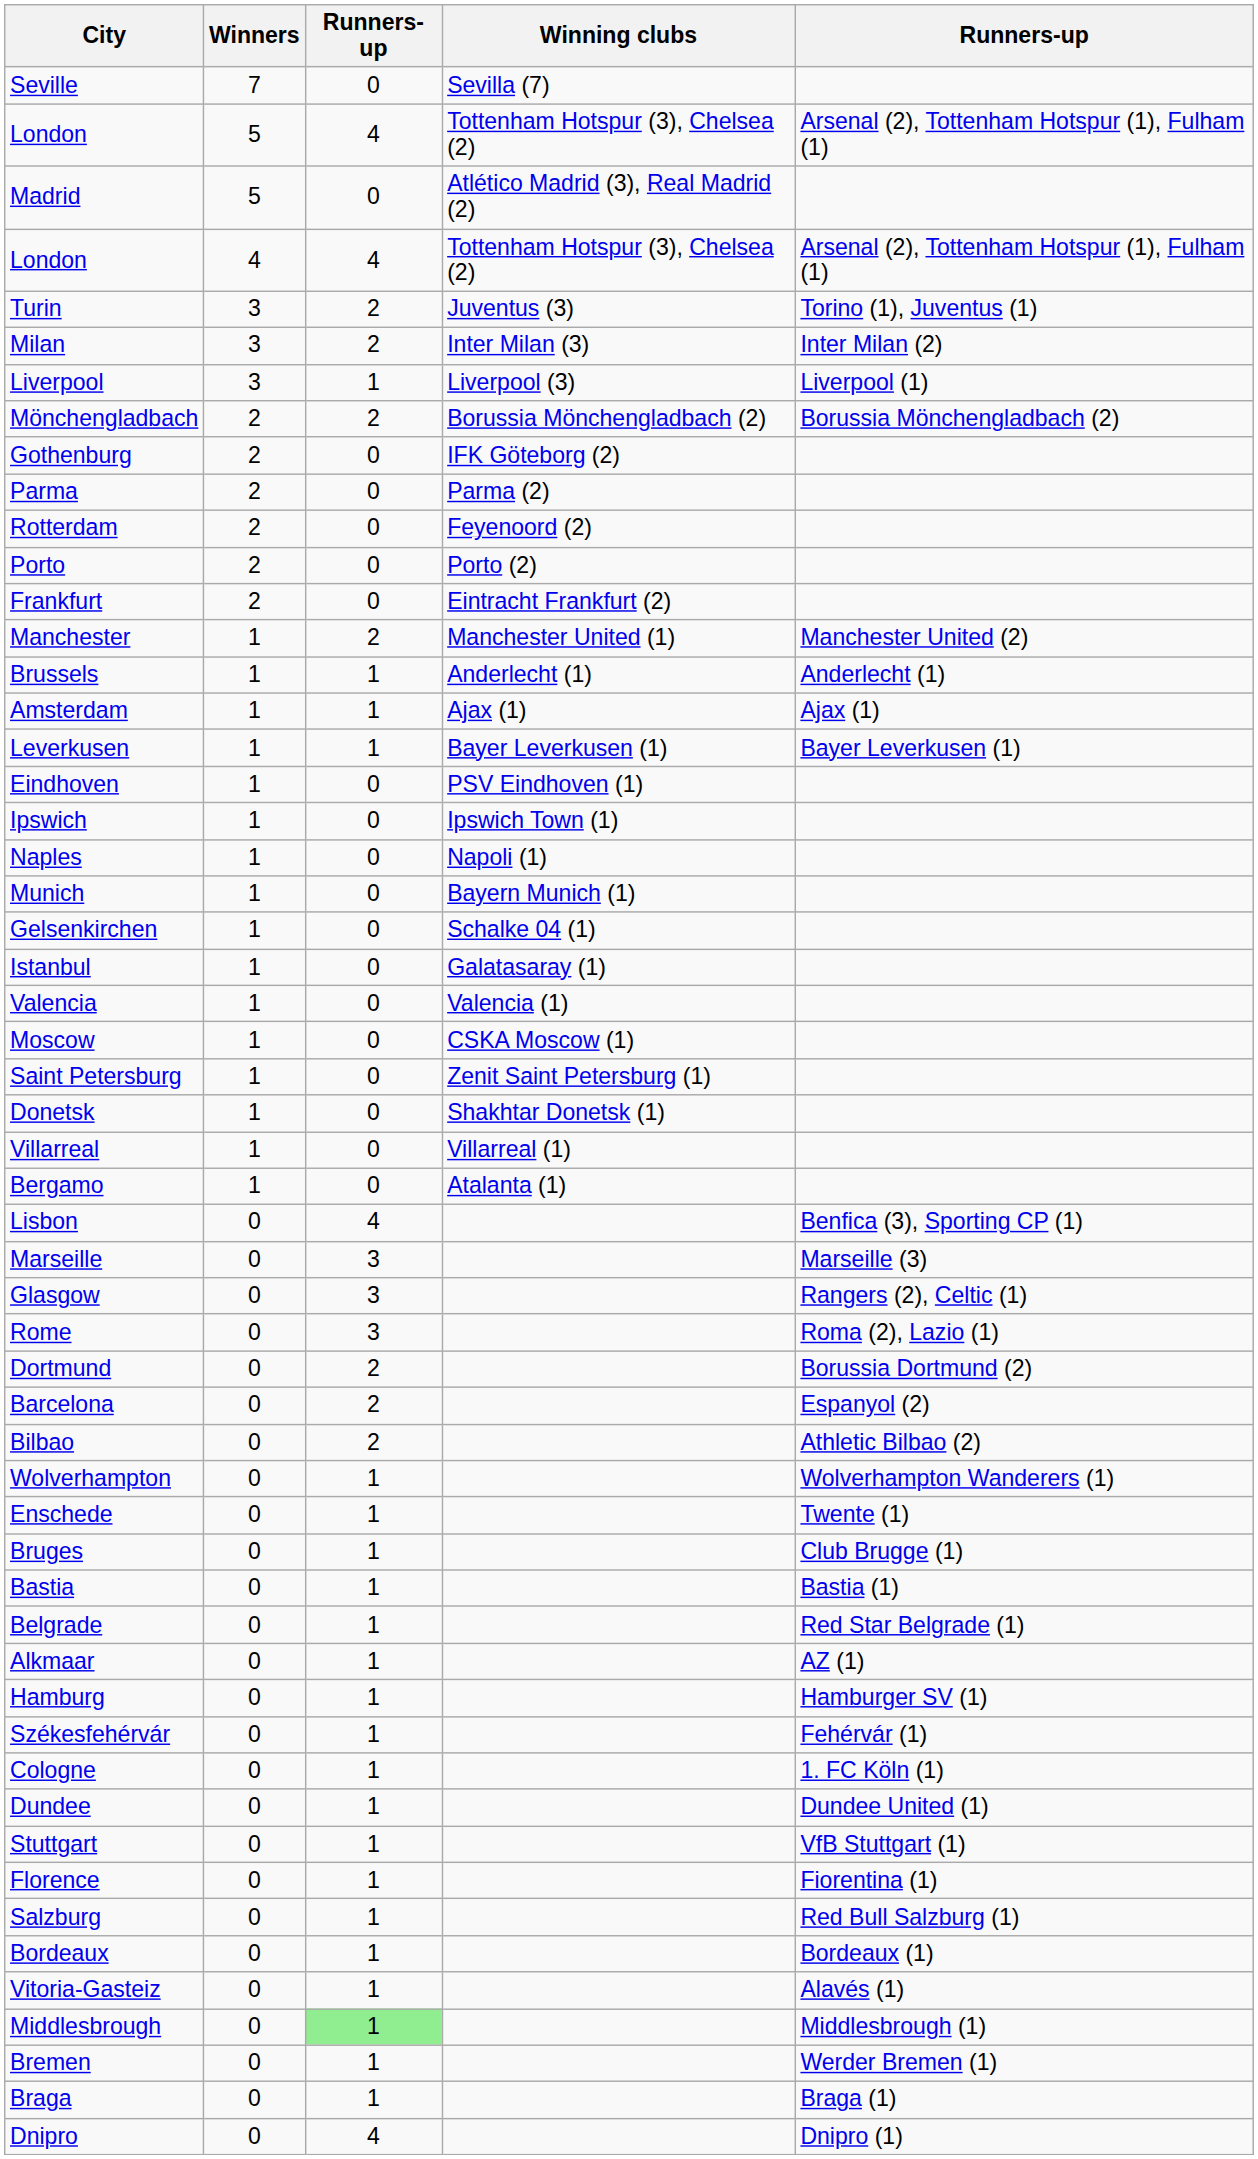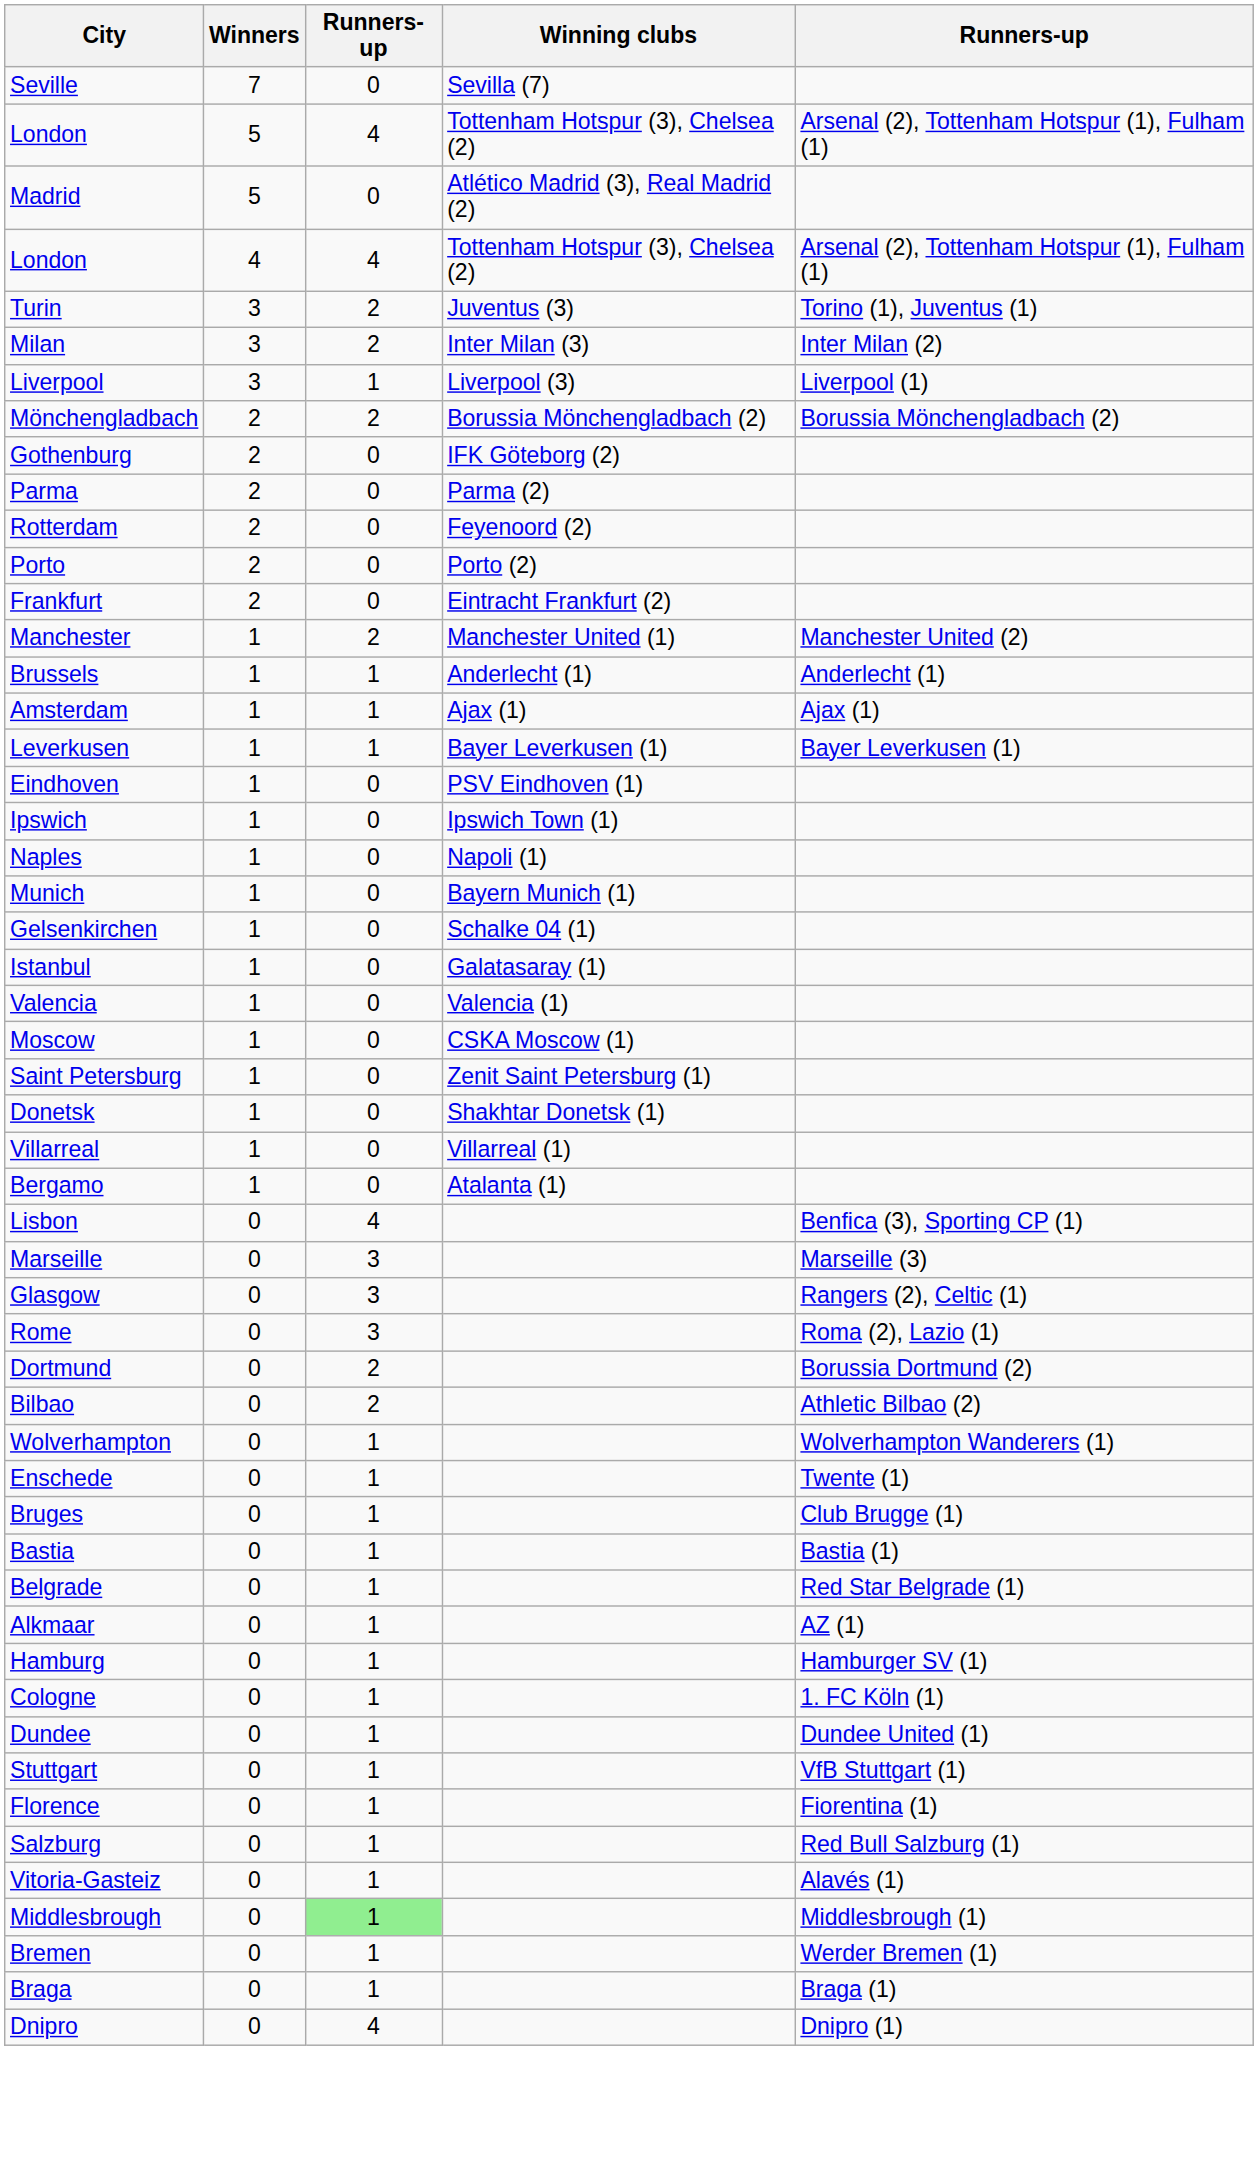 <table class="wikitable sortable">
 <tr>
 <th>City</th>
 <th>Winners</th>
 <th>Runners-up</th>
 <th>Winning clubs</th>
 <th>Runners-up</th>
 </tr>
 <tr>
 <td> <a href='#'>Seville</a></td>
 <td align=center>7</td>
 <td align=center>0</td>
 <td><a href='#'>Sevilla</a> (7)</td>
 <td></td>
 </tr>
 <tr>
 <td> <a href='#'>London</a></td>
 <td align=center>5</td>
 <td align=center>4</td>
 <td><a href='#'>Tottenham Hotspur</a> (3), <a href='#'>Chelsea</a> (2)</td>
 <td><a href='#'>Arsenal</a> (2), <a href='#'>Tottenham Hotspur</a> (1), <a href='#'>Fulham</a> (1)</td>
 </tr>
 <tr>
 <td> <a href='#'>Madrid</a></td>
 <td align=center>5</td>
 <td align=center>0</td>
 <td><a href='#'>Atlético Madrid</a> (3), <a href='#'>Real Madrid</a> (2)</td>
 <td></td>
 </tr>
 <tr>
 <td> <a href='#'>London</a></td>
 <td align=center>4</td>
 <td align=center>4</td>
 <td><a href='#'>Tottenham Hotspur</a> (3), <a href='#'>Chelsea</a> (2)</td>
 <td><a href='#'>Arsenal</a> (2), <a href='#'>Tottenham Hotspur</a> (1), <a href='#'>Fulham</a> (1)</td>
 </tr>
 <tr>
 <td> <a href='#'>Turin</a></td>
 <td align=center>3</td>
 <td align=center>2</td>
 <td><a href='#'>Juventus</a> (3)</td>
 <td><a href='#'>Torino</a> (1), <a href='#'>Juventus</a> (1)</td>
 </tr>
 <tr>
 <td> <a href='#'>Milan</a></td>
 <td align=center>3</td>
 <td align=center>2</td>
 <td><a href='#'>Inter Milan</a> (3)</td>
 <td><a href='#'>Inter Milan</a> (2)</td>
 </tr>
 <tr>
 <td> <a href='#'>Liverpool</a></td>
 <td align=center>3</td>
 <td align=center>1</td>
 <td><a href='#'>Liverpool</a> (3)</td>
 <td><a href='#'>Liverpool</a> (1)</td>
 </tr>
 <tr>
 <td> <a href='#'>Mönchengladbach</a></td>
 <td align=center>2</td>
 <td align=center>2</td>
 <td><a href='#'>Borussia Mönchengladbach</a> (2)</td>
 <td><a href='#'>Borussia Mönchengladbach</a> (2)</td>
 </tr>
 <tr>
 <td> <a href='#'>Gothenburg</a></td>
 <td align=center>2</td>
 <td align=center>0</td>
 <td><a href='#'>IFK Göteborg</a> (2)</td>
 <td></td>
 </tr>
 <tr>
 <td> <a href='#'>Parma</a></td>
 <td align=center>2</td>
 <td align=center>0</td>
 <td><a href='#'>Parma</a> (2)</td>
 <td></td>
 </tr>
 <tr>
 <td> <a href='#'>Rotterdam</a></td>
 <td align=center>2</td>
 <td align=center>0</td>
 <td><a href='#'>Feyenoord</a> (2)</td>
 <td></td>
 </tr>
 <tr>
 <td> <a href='#'>Porto</a></td>
 <td align=center>2</td>
 <td align=center>0</td>
 <td><a href='#'>Porto</a> (2)</td>
 <td></td>
 </tr>
 <tr>
 <td> <a href='#'>Frankfurt</a></td>
 <td align=center>2</td>
 <td align=center>0</td>
 <td><a href='#'>Eintracht Frankfurt</a> (2)</td>
 <td></td>
 </tr>
 <tr>
 <td> <a href='#'>Manchester</a></td>
 <td align=center>1</td>
 <td align=center>2</td>
 <td><a href='#'>Manchester United</a> (1)</td>
 <td><a href='#'>Manchester United</a> (2)</td>
 </tr>
 <tr>
 <td> <a href='#'>Brussels</a></td>
 <td align=center>1</td>
 <td align=center>1</td>
 <td><a href='#'>Anderlecht</a> (1)</td>
 <td><a href='#'>Anderlecht</a> (1)</td>
 </tr>
 <tr>
 <td> <a href='#'>Amsterdam</a></td>
 <td align=center>1</td>
 <td align=center>1</td>
 <td><a href='#'>Ajax</a> (1)</td>
 <td><a href='#'>Ajax</a> (1)</td>
 </tr>
 <tr>
 <td> <a href='#'>Leverkusen</a></td>
 <td align=center>1</td>
 <td align=center>1</td>
 <td><a href='#'>Bayer Leverkusen</a> (1)</td>
 <td><a href='#'>Bayer Leverkusen</a> (1)</td>
 </tr>
 <tr>
 <td> <a href='#'>Eindhoven</a></td>
 <td align=center>1</td>
 <td align=center>0</td>
 <td><a href='#'>PSV Eindhoven</a> (1)</td>
 <td></td>
 </tr>
 <tr>
 <td> <a href='#'>Ipswich</a></td>
 <td align=center>1</td>
 <td align=center>0</td>
 <td><a href='#'>Ipswich Town</a> (1)</td>
 <td></td>
 </tr>
 <tr>
 <td> <a href='#'>Naples</a></td>
 <td align=center>1</td>
 <td align=center>0</td>
 <td><a href='#'>Napoli</a> (1)</td>
 <td></td>
 </tr>
 <tr>
 <td> <a href='#'>Munich</a></td>
 <td align=center>1</td>
 <td align=center>0</td>
 <td><a href='#'>Bayern Munich</a> (1)</td>
 <td></td>
 </tr>
 <tr>
 <td> <a href='#'>Gelsenkirchen</a></td>
 <td align=center>1</td>
 <td align=center>0</td>
 <td><a href='#'>Schalke 04</a> (1)</td>
 <td></td>
 </tr>
 <tr>
 <td> <a href='#'>Istanbul</a></td>
 <td align=center>1</td>
 <td align=center>0</td>
 <td><a href='#'>Galatasaray</a> (1)</td>
 <td></td>
 </tr>
 <tr>
 <td> <a href='#'>Valencia</a></td>
 <td align=center>1</td>
 <td align=center>0</td>
 <td><a href='#'>Valencia</a> (1)</td>
 <td></td>
 </tr>
 <tr>
 <td> <a href='#'>Moscow</a></td>
 <td align=center>1</td>
 <td align=center>0</td>
 <td><a href='#'>CSKA Moscow</a> (1)</td>
 <td></td>
 </tr>
 <tr>
 <td> <a href='#'>Saint Petersburg</a></td>
 <td align=center>1</td>
 <td align=center>0</td>
 <td><a href='#'>Zenit Saint Petersburg</a> (1)</td>
 <td></td>
 </tr>
 <tr>
 <td> <a href='#'>Donetsk</a></td>
 <td align=center>1</td>
 <td align=center>0</td>
 <td><a href='#'>Shakhtar Donetsk</a> (1)</td>
 <td></td>
 </tr>
 <tr>
 <td> <a href='#'>Villarreal</a></td>
 <td align=center>1</td>
 <td align=center>0</td>
 <td><a href='#'>Villarreal</a> (1)</td>
 <td></td>
 </tr>
 <tr>
 <td> <a href='#'>Bergamo</a></td>
 <td align=center>1</td>
 <td align=center>0</td>
 <td><a href='#'>Atalanta</a> (1)</td>
 <td></td>
 </tr>
 <tr>
 <td> <a href='#'>Lisbon</a></td>
 <td align=center>0</td>
 <td align=center>4</td>
 <td></td>
 <td><a href='#'>Benfica</a> (3), <a href='#'>Sporting CP</a> (1)</td>
 </tr>
 <tr>
 <td> <a href='#'>Marseille</a></td>
 <td align=center>0</td>
 <td align=center>3</td>
 <td></td>
 <td><a href='#'>Marseille</a> (3)</td>
 </tr>
 <tr>
 <td> <a href='#'>Glasgow</a></td>
 <td align=center>0</td>
 <td align=center>3</td>
 <td></td>
 <td><a href='#'>Rangers</a> (2), <a href='#'>Celtic</a> (1)</td>
 </tr>
 <tr>
 <td> <a href='#'>Rome</a></td>
 <td align=center>0</td>
 <td align=center>3</td>
 <td></td>
 <td><a href='#'>Roma</a> (2), <a href='#'>Lazio</a> (1)</td>
 </tr>
 <tr>
 <td> <a href='#'>Dortmund</a></td>
 <td align=center>0</td>
 <td align=center>2</td>
 <td></td>
 <td><a href='#'>Borussia Dortmund</a> (2)</td>
 </tr>
 <tr>
-<td> <a href='#'>Barcelona</a></td>
-<td align=center>0</td>
-<td align=center>2</td>
-<td></td>
-<td><a href='#'>Espanyol</a> (2)</td>
-</tr>
-<tr>
 <td> <a href='#'>Bilbao</a></td>
 <td align=center>0</td>
 <td align=center>2</td>
 <td></td>
 <td><a href='#'>Athletic Bilbao</a> (2)</td>
 </tr>
 <tr>
 <td> <a href='#'>Wolverhampton</a></td>
 <td align=center>0</td>
 <td align=center>1</td>
 <td></td>
 <td><a href='#'>Wolverhampton Wanderers</a> (1)</td>
 </tr>
 <tr>
 <td> <a href='#'>Enschede</a></td>
 <td align=center>0</td>
 <td align=center>1</td>
 <td></td>
 <td><a href='#'>Twente</a> (1)</td>
 </tr>
 <tr>
 <td> <a href='#'>Bruges</a></td>
 <td align=center>0</td>
 <td align=center>1</td>
 <td></td>
 <td><a href='#'>Club Brugge</a> (1)</td>
 </tr>
 <tr>
 <td> <a href='#'>Bastia</a></td>
 <td align=center>0</td>
 <td align=center>1</td>
 <td></td>
 <td><a href='#'>Bastia</a> (1)</td>
 </tr>
 <tr>
 <td> <a href='#'>Belgrade</a></td>
 <td align=center>0</td>
 <td align=center>1</td>
 <td></td>
 <td><a href='#'>Red Star Belgrade</a> (1)</td>
 </tr>
 <tr>
 <td> <a href='#'>Alkmaar</a></td>
 <td align=center>0</td>
 <td align=center>1</td>
 <td></td>
 <td><a href='#'>AZ</a> (1)</td>
 </tr>
 <tr>
 <td> <a href='#'>Hamburg</a></td>
 <td align=center>0</td>
 <td align=center>1</td>
 <td></td>
 <td><a href='#'>Hamburger SV</a> (1)</td>
 </tr>
 <tr>
-<td> <a href='#'>Székesfehérvár</a></td>
-<td align=center>0</td>
-<td align=center>1</td>
-<td></td>
-<td><a href='#'>Fehérvár</a> (1)</td>
-</tr>
-<tr>
 <td> <a href='#'>Cologne</a></td>
 <td align=center>0</td>
 <td align=center>1</td>
 <td></td>
 <td><a href='#'>1. FC Köln</a> (1)</td>
 </tr>
 <tr>
 <td> <a href='#'>Dundee</a></td>
 <td align=center>0</td>
 <td align=center>1</td>
 <td></td>
 <td><a href='#'>Dundee United</a> (1)</td>
 </tr>
 <tr>
 <td> <a href='#'>Stuttgart</a></td>
 <td align=center>0</td>
 <td align=center>1</td>
 <td></td>
 <td><a href='#'>VfB Stuttgart</a> (1)</td>
 </tr>
 <tr>
 <td> <a href='#'>Florence</a></td>
 <td align=center>0</td>
 <td align=center>1</td>
 <td></td>
 <td><a href='#'>Fiorentina</a> (1)</td>
 </tr>
 <tr>
 <td> <a href='#'>Salzburg</a></td>
 <td align=center>0</td>
 <td align=center>1</td>
 <td></td>
 <td><a href='#'>Red Bull Salzburg</a> (1)</td>
-</tr>
-<tr>
-<td> <a href='#'>Bordeaux</a></td>
-<td align=center>0</td>
-<td align=center>1</td>
-<td></td>
-<td><a href='#'>Bordeaux</a> (1)</td>
 </tr>
 <tr>
 <td> <a href='#'>Vitoria-Gasteiz</a></td>
 <td align=center>0</td>
 <td align=center>1</td>
 <td></td>
 <td><a href='#'>Alavés</a> (1)</td>
 </tr>
 <tr>
 <td> <a href='#'>Middlesbrough</a></td>
 <td align=center>0</td>
 <td align=center style="background: lightgreen;">1</td>
 <td></td>
 <td><a href='#'>Middlesbrough</a> (1)</td>
 </tr>
 <tr>
 <td> <a href='#'>Bremen</a></td>
 <td align=center>0</td>
 <td align=center>1</td>
 <td></td>
 <td><a href='#'>Werder Bremen</a> (1)</td>
 </tr>
 <tr>
 <td> <a href='#'>Braga</a></td>
 <td align=center>0</td>
 <td align=center>1</td>
 <td></td>
 <td><a href='#'>Braga</a> (1)</td>
 </tr>
 <tr>
 <td> <a href='#'>Dnipro</a></td>
 <td align=center>0</td>
 <td align=center>4</td>
 <td></td>
 <td><a href='#'>Dnipro</a> (1)</td>
 </tr>
 </table>
